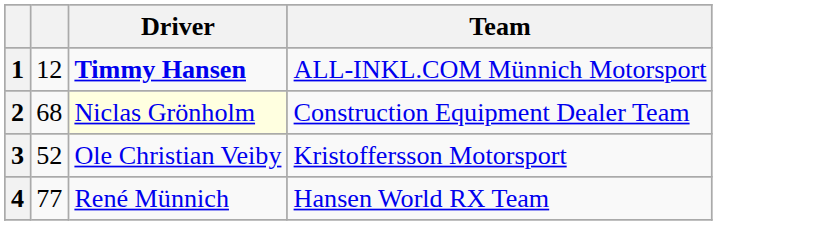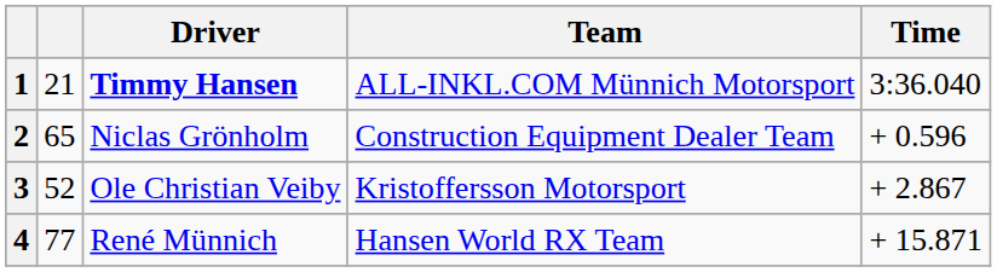 <table class="wikitable" style="font-size:95%">
 <tr>
 <th></th>
 <th></th>
 <th>Driver</th>
 <th>Team</th>
+<th>Time</th>
 </tr>
 <tr>
 <th>1</th>
-<td>12</td>
+<td>21</td>
 <td><strong> <a href='#'>Timmy Hansen</a></strong></td>
 <td><a href='#'>ALL-INKL.COM Münnich Motorsport</a></td>
+<td>3:36.040</td>
 </tr>
 <tr>
 <th>2</th>
-<td>68</td>
-<td style="background: lightyellow;"> <a href='#'>Niclas Grönholm</a></td>
+<td>65</td>
+<td> <a href='#'>Niclas Grönholm</a></td>
 <td><a href='#'>Construction Equipment Dealer Team</a></td>
+<td>+ 0.596</td>
 </tr>
 <tr>
 <th>3</th>
 <td>52</td>
 <td> <a href='#'>Ole Christian Veiby</a></td>
 <td><a href='#'>Kristoffersson Motorsport</a></td>
+<td>+ 2.867</td>
 </tr>
 <tr>
 <th>4</th>
 <td>77</td>
 <td> <a href='#'>René Münnich</a></td>
 <td><a href='#'>Hansen World RX Team</a></td>
+<td>+ 15.871</td>
 </tr>
 </table>
